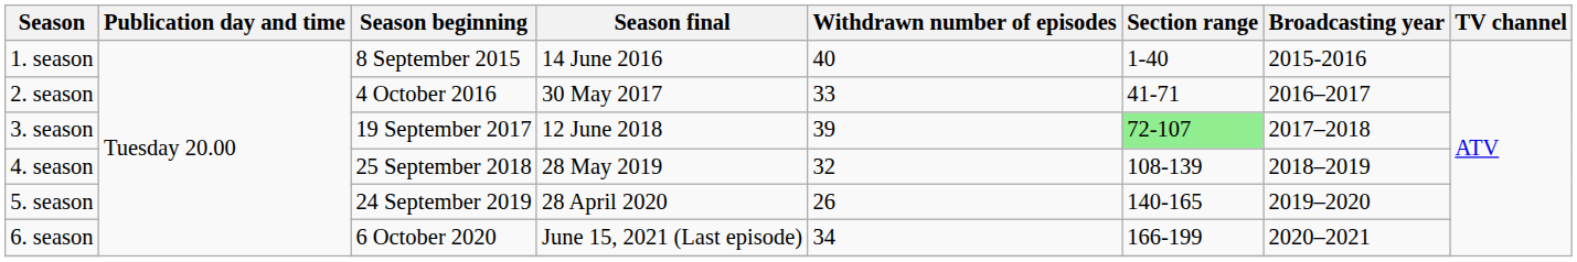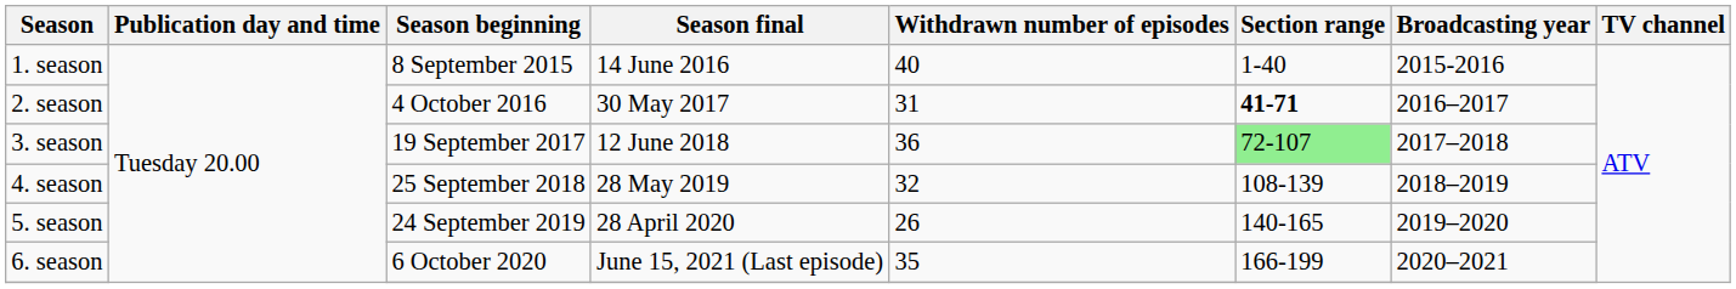 <table class="wikitable" border="1">
 <tr>
 <th>Season</th>
 <th>Publication day and time</th>
 <th>Season beginning</th>
 <th>Season final</th>
 <th>Withdrawn number of episodes</th>
 <th>Section range</th>
 <th>Broadcasting year</th>
 <th>TV channel</th>
 </tr>
 <tr>
 <td>1. season</td>
 <td rowspan="7">Tuesday 20.00</td>
 <td>8  September  2015</td>
 <td>14  June  2016</td>
 <td>40</td>
 <td>1-40</td>
 <td>2015-2016</td>
 <td rowspan="7"><a href='#'>ATV</a></td>
 </tr>
 <tr>
 <td>2. season</td>
 <td>4 October  2016</td>
 <td>30  May  2017</td>
-<td>33</td>
-<td>41-71</td>
+<td>31</td>
+<td><strong>41-71</strong></td>
 <td>2016–2017</td>
 </tr>
 <tr>
 <td>3. season</td>
 <td>19  September  2017</td>
 <td>12  June  2018</td>
-<td>39</td>
+<td>36</td>
 <td style="background: lightgreen;">72-107</td>
 <td>2017–2018</td>
 </tr>
 <tr>
 <td>4. season</td>
 <td>25  September  2018</td>
 <td>28  May  2019</td>
 <td>32</td>
 <td>108-139</td>
 <td>2018–2019</td>
 </tr>
 <tr>
 <td>5. season</td>
 <td>24  September  2019</td>
 <td>28  April  2020</td>
 <td>26</td>
 <td>140-165</td>
 <td>2019–2020</td>
 </tr>
 <tr>
 <td>6. season</td>
 <td>6 October  2020</td>
 <td>June 15, 2021 (Last episode)</td>
-<td>34</td>
+<td>35</td>
 <td>166-199</td>
 <td>2020–2021</td>
 </tr>
 <tr>
 </tr>
 </table>
